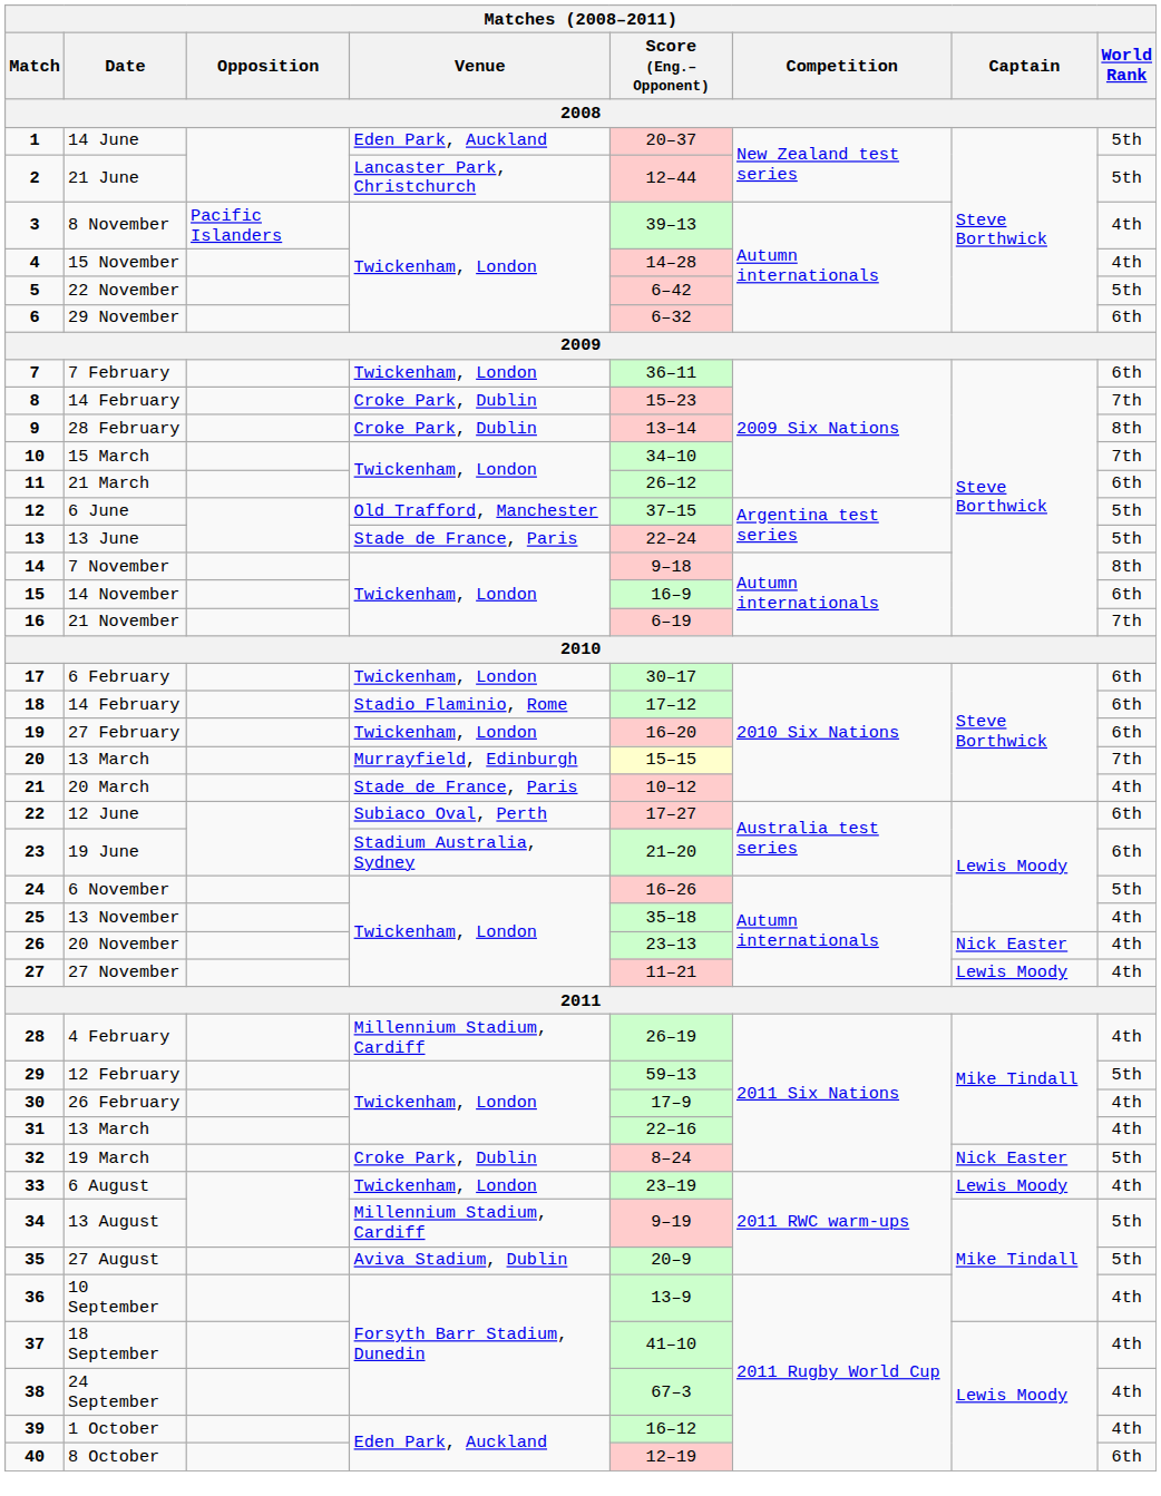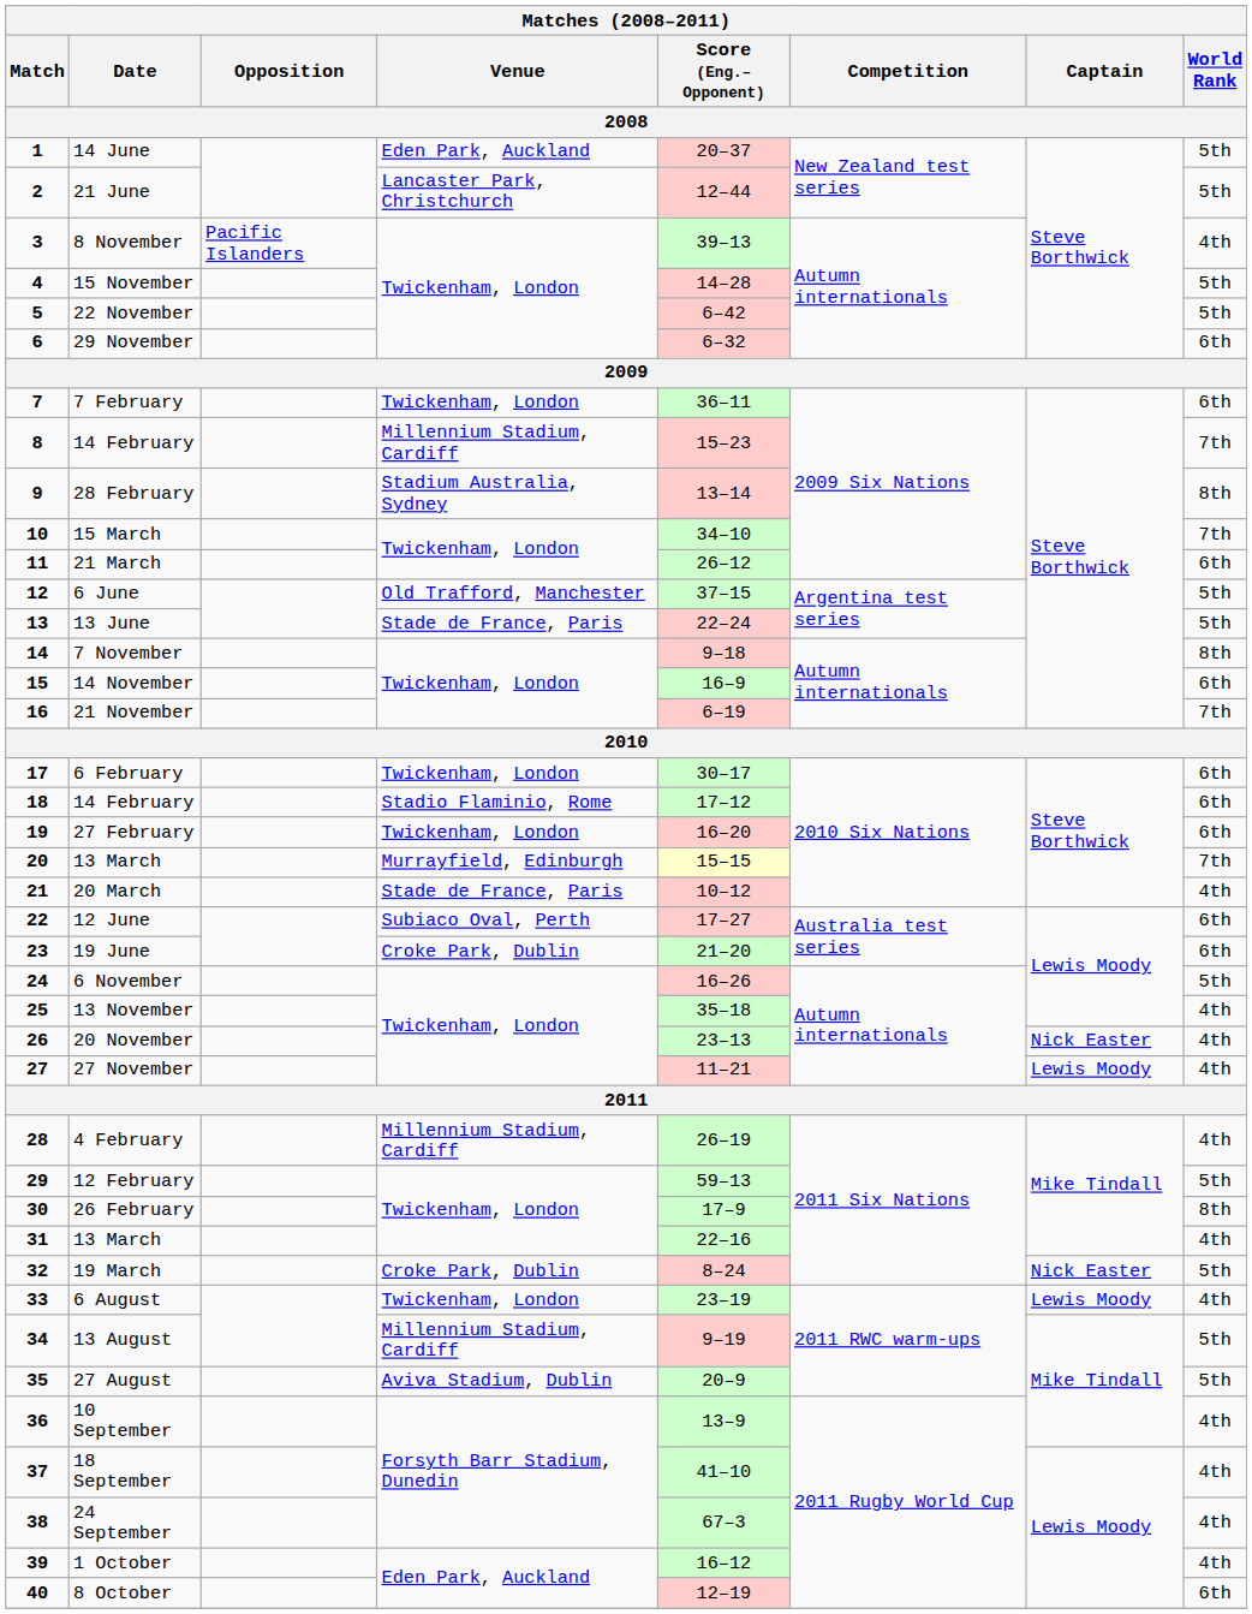 <table class="wikitable mw-collapsible mw-collapsed" style="width:100%">
 <tr>
 <th colspan=8>Matches (2008–2011)</th>
 </tr>
 <tr>
 <th>Match</th>
 <th>Date</th>
 <th>Opposition</th>
 <th>Venue</th>
 <th>Score<br><small>(Eng.–Opponent)</small></th>
 <th>Competition</th>
 <th>Captain</th>
 <th><a href='#'>World <br> Rank</a></th>
 </tr>
 <tr>
 <th colspan=8>2008</th>
 </tr>
 <tr>
 <td align=center><strong>1</strong></td>
 <td>14 June</td>
 <td rowspan=2></td>
 <td><a href='#'>Eden Park</a>, <a href='#'>Auckland</a></td>
 <td align=center bgcolor=#FFCCCC>20–37</td>
 <td rowspan=2><a href='#'>New Zealand test series</a></td>
 <td rowspan=6><a href='#'>Steve Borthwick</a></td>
 <td align=center>5th</td>
 </tr>
 <tr>
 <td align=center><strong>2</strong></td>
 <td>21 June</td>
 <td><a href='#'>Lancaster Park</a>, <a href='#'>Christchurch</a></td>
 <td align=center bgcolor=#FFCCCC>12–44</td>
 <td align=center>5th</td>
 </tr>
 <tr>
 <td align=center><strong>3</strong></td>
 <td>8 November</td>
 <td><a href='#'>Pacific Islanders</a></td>
 <td rowspan=4><a href='#'>Twickenham</a>, <a href='#'>London</a></td>
 <td align=center bgcolor=#CCFFCC>39–13</td>
 <td rowspan=4><a href='#'>Autumn internationals</a></td>
 <td align=center>4th</td>
 </tr>
 <tr>
 <td align=center><strong>4</strong></td>
 <td>15 November</td>
 <td></td>
 <td align=center bgcolor=#FFCCCC>14–28</td>
-<td align=center>4th</td>
+<td align=center>5th</td>
 </tr>
 <tr>
 <td align=center><strong>5</strong></td>
 <td>22 November</td>
 <td></td>
 <td align=center bgcolor=#FFCCCC>6–42</td>
 <td align=center>5th</td>
 </tr>
 <tr>
 <td align=center><strong>6</strong></td>
 <td>29 November</td>
 <td></td>
 <td align=center bgcolor=#FFCCCC>6–32</td>
 <td align=center>6th</td>
 </tr>
 <tr>
 <th colspan=8>2009</th>
 </tr>
 <tr>
 <td align=center><strong>7</strong></td>
 <td>7 February</td>
 <td></td>
 <td><a href='#'>Twickenham</a>, <a href='#'>London</a></td>
 <td align=center bgcolor=#CCFFCC>36–11</td>
 <td rowspan=5><a href='#'>2009 Six Nations</a></td>
 <td rowspan=10><a href='#'>Steve Borthwick</a></td>
 <td align=center>6th</td>
 </tr>
 <tr>
 <td align=center><strong>8</strong></td>
 <td>14 February</td>
 <td></td>
-<td><a href='#'>Croke Park</a>, <a href='#'>Dublin</a></td>
+<td><a href='#'>Millennium Stadium</a>, <a href='#'>Cardiff</a></td>
 <td align=center bgcolor=#FFCCCC>15–23</td>
 <td align=center>7th</td>
 </tr>
 <tr>
 <td align=center><strong>9</strong></td>
 <td>28 February</td>
 <td></td>
-<td><a href='#'>Croke Park</a>, <a href='#'>Dublin</a></td>
+<td><a href='#'>Stadium Australia</a>, <a href='#'>Sydney</a></td>
 <td align=center bgcolor=#FFCCCC>13–14</td>
 <td align=center>8th</td>
 </tr>
 <tr>
 <td align=center><strong>10</strong></td>
 <td>15 March</td>
 <td></td>
 <td rowspan=2><a href='#'>Twickenham</a>, <a href='#'>London</a></td>
 <td align=center bgcolor=#CCFFCC>34–10</td>
 <td align=center>7th</td>
 </tr>
 <tr>
 <td align=center><strong>11</strong></td>
 <td>21 March</td>
 <td></td>
 <td align=center bgcolor=#CCFFCC>26–12</td>
 <td align=center>6th</td>
 </tr>
 <tr>
 <td align=center><strong>12</strong></td>
 <td>6 June</td>
 <td rowspan=2></td>
 <td><a href='#'>Old Trafford</a>, <a href='#'>Manchester</a></td>
 <td align=center bgcolor=#CCFFCC>37–15</td>
 <td rowspan=2><a href='#'>Argentina test series</a></td>
 <td align=center>5th</td>
 </tr>
 <tr>
 <td align=center><strong>13</strong></td>
 <td>13 June</td>
 <td><a href='#'>Stade de France</a>, <a href='#'>Paris</a></td>
 <td align=center bgcolor=#FFCCCC>22–24</td>
 <td align=center>5th</td>
 </tr>
 <tr>
 <td align=center><strong>14</strong></td>
 <td>7 November</td>
 <td></td>
 <td rowspan=3><a href='#'>Twickenham</a>, <a href='#'>London</a></td>
 <td align=center bgcolor=#FFCCCC>9–18</td>
 <td rowspan=3><a href='#'>Autumn internationals</a></td>
 <td align=center>8th</td>
 </tr>
 <tr>
 <td align=center><strong>15</strong></td>
 <td>14 November</td>
 <td></td>
 <td align=center bgcolor=#CCFFCC>16–9</td>
 <td align=center>6th</td>
 </tr>
 <tr>
 <td align=center><strong>16</strong></td>
 <td>21 November</td>
 <td></td>
 <td align=center bgcolor=#FFCCCC>6–19</td>
 <td align=center>7th</td>
 </tr>
 <tr>
 <th colspan=8>2010</th>
 </tr>
 <tr>
 <td align=center><strong>17</strong></td>
 <td>6 February</td>
 <td></td>
 <td><a href='#'>Twickenham</a>, <a href='#'>London</a></td>
 <td align=center bgcolor=#CCFFCC>30–17</td>
 <td rowspan=5><a href='#'>2010 Six Nations</a></td>
 <td rowspan=5><a href='#'>Steve Borthwick</a></td>
 <td align=center>6th</td>
 </tr>
 <tr>
 <td align=center><strong>18</strong></td>
 <td>14 February</td>
 <td></td>
 <td><a href='#'>Stadio Flaminio</a>, <a href='#'>Rome</a></td>
 <td align=center bgcolor=#CCFFCC>17–12</td>
 <td align=center>6th</td>
 </tr>
 <tr>
 <td align=center><strong>19</strong></td>
 <td>27 February</td>
 <td></td>
 <td><a href='#'>Twickenham</a>, <a href='#'>London</a></td>
 <td align=center bgcolor=#FFCCCC>16–20</td>
 <td align=center>6th</td>
 </tr>
 <tr>
 <td align=center><strong>20</strong></td>
 <td>13 March</td>
 <td></td>
 <td><a href='#'>Murrayfield</a>, <a href='#'>Edinburgh</a></td>
 <td align=center bgcolor=#FFFFCC>15–15</td>
 <td align=center>7th</td>
 </tr>
 <tr>
 <td align=center><strong>21</strong></td>
 <td>20 March</td>
 <td></td>
 <td><a href='#'>Stade de France</a>, <a href='#'>Paris</a></td>
 <td align=center bgcolor=#FFCCCC>10–12</td>
 <td align=center>4th</td>
 </tr>
 <tr>
 <td align=center><strong>22</strong></td>
 <td>12 June</td>
 <td rowspan=2></td>
 <td><a href='#'>Subiaco Oval</a>, <a href='#'>Perth</a></td>
 <td align=center bgcolor=#FFCCCC>17–27</td>
 <td rowspan=2><a href='#'>Australia test series</a></td>
 <td rowspan=4><a href='#'>Lewis Moody</a></td>
 <td align=center>6th</td>
 </tr>
 <tr>
 <td align=center><strong>23</strong></td>
 <td>19 June</td>
-<td><a href='#'>Stadium Australia</a>, <a href='#'>Sydney</a></td>
+<td><a href='#'>Croke Park</a>, <a href='#'>Dublin</a></td>
 <td align=center bgcolor=#CCFFCC>21–20</td>
 <td align=center>6th</td>
 </tr>
 <tr>
 <td align=center><strong>24</strong></td>
 <td>6 November</td>
 <td></td>
 <td rowspan=4><a href='#'>Twickenham</a>, <a href='#'>London</a></td>
 <td align=center bgcolor=#FFCCCC>16–26</td>
 <td rowspan=4><a href='#'>Autumn internationals</a></td>
 <td align=center>5th</td>
 </tr>
 <tr>
 <td align=center><strong>25</strong></td>
 <td>13 November</td>
 <td></td>
 <td align=center bgcolor=#CCFFCC>35–18</td>
 <td align=center>4th</td>
 </tr>
 <tr>
 <td align=center><strong>26</strong></td>
 <td>20 November</td>
 <td></td>
 <td align=center bgcolor=#CCFFCC>23–13</td>
 <td><a href='#'>Nick Easter</a></td>
 <td align=center>4th</td>
 </tr>
 <tr>
 <td align=center><strong>27</strong></td>
 <td>27 November</td>
 <td></td>
 <td align=center bgcolor=#FFCCCC>11–21</td>
 <td><a href='#'>Lewis Moody</a></td>
 <td align=center>4th</td>
 </tr>
 <tr>
 <th colspan=8>2011</th>
 </tr>
 <tr>
 <td align=center><strong>28</strong></td>
 <td>4 February</td>
 <td></td>
 <td><a href='#'>Millennium Stadium</a>, <a href='#'>Cardiff</a></td>
 <td align=center bgcolor=#CCFFCC>26–19</td>
 <td rowspan=5><a href='#'>2011 Six Nations</a></td>
 <td rowspan=4><a href='#'>Mike Tindall</a></td>
 <td align=center>4th</td>
 </tr>
 <tr>
 <td align=center><strong>29</strong></td>
 <td>12 February</td>
 <td></td>
 <td rowspan=3><a href='#'>Twickenham</a>, <a href='#'>London</a></td>
 <td align=center bgcolor=#CCFFCC>59–13</td>
 <td align=center>5th</td>
 </tr>
 <tr>
 <td align=center><strong>30</strong></td>
 <td>26 February</td>
 <td></td>
 <td align=center bgcolor=#CCFFCC>17–9</td>
-<td align=center>4th</td>
+<td align=center>8th</td>
 </tr>
 <tr>
 <td align=center><strong>31</strong></td>
 <td>13 March</td>
 <td></td>
 <td align=center bgcolor=#CCFFCC>22–16</td>
 <td align=center>4th</td>
 </tr>
 <tr>
 <td align=center><strong>32</strong></td>
 <td>19 March</td>
 <td></td>
 <td><a href='#'>Croke Park</a>, <a href='#'>Dublin</a></td>
 <td align=center bgcolor=#FFCCCC>8–24</td>
 <td><a href='#'>Nick Easter</a></td>
 <td align=center>5th</td>
 </tr>
 <tr>
 <td align=center><strong>33</strong></td>
 <td>6 August</td>
 <td rowspan=2></td>
 <td><a href='#'>Twickenham</a>, <a href='#'>London</a></td>
 <td align=center bgcolor=#CCFFCC>23–19</td>
 <td rowspan=3><a href='#'>2011 RWC warm-ups</a></td>
 <td><a href='#'>Lewis Moody</a></td>
 <td align=center>4th</td>
 </tr>
 <tr>
 <td align=center><strong>34</strong></td>
 <td>13 August</td>
 <td><a href='#'>Millennium Stadium</a>, <a href='#'>Cardiff</a></td>
 <td align=center bgcolor=#FFCCCC>9–19</td>
 <td rowspan=3><a href='#'>Mike Tindall</a></td>
 <td align=center>5th</td>
 </tr>
 <tr>
 <td align=center><strong>35</strong></td>
 <td>27 August</td>
 <td></td>
 <td><a href='#'>Aviva Stadium</a>, <a href='#'>Dublin</a></td>
 <td align=center bgcolor=#CCFFCC>20–9</td>
 <td align=center>5th</td>
 </tr>
 <tr>
 <td align=center><strong>36</strong></td>
 <td>10 September</td>
 <td></td>
 <td rowspan=3><a href='#'>Forsyth Barr Stadium</a>, <a href='#'>Dunedin</a></td>
 <td align=center bgcolor=#CCFFCC>13–9</td>
 <td rowspan=5><a href='#'>2011 Rugby World Cup</a></td>
 <td align=center>4th</td>
 </tr>
 <tr>
 <td align=center><strong>37</strong></td>
 <td>18 September</td>
 <td></td>
 <td align=center bgcolor=#CCFFCC>41–10</td>
 <td rowspan=4><a href='#'>Lewis Moody</a></td>
 <td align=center>4th</td>
 </tr>
 <tr>
 <td align=center><strong>38</strong></td>
 <td>24 September</td>
 <td></td>
 <td align=center bgcolor=#CCFFCC>67–3</td>
 <td align=center>4th</td>
 </tr>
 <tr>
 <td align=center><strong>39</strong></td>
 <td>1 October</td>
 <td></td>
 <td rowspan=2><a href='#'>Eden Park</a>, <a href='#'>Auckland</a></td>
 <td align=center bgcolor=#CCFFCC>16–12</td>
 <td align=center>4th</td>
 </tr>
 <tr>
 <td align=center><strong>40</strong></td>
 <td>8 October</td>
 <td></td>
 <td align=center bgcolor=#FFCCCC>12–19</td>
 <td align=center>6th</td>
 </tr>
 <tr>
 </tr>
 </table>
